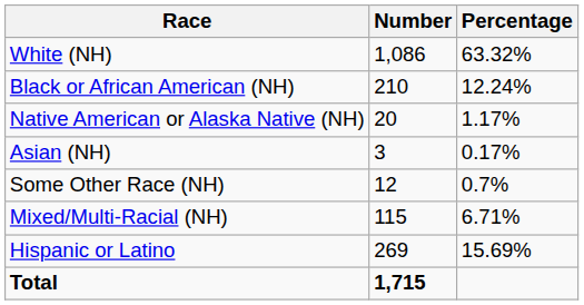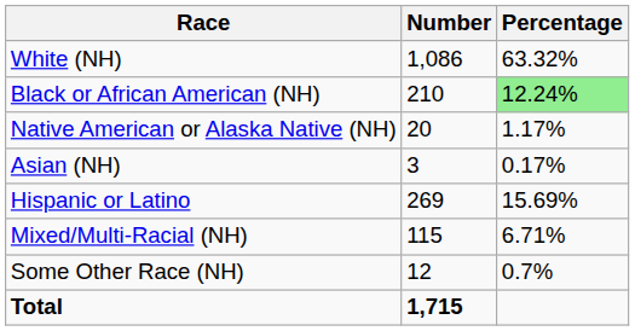 <table class="wikitable">
 <tr>
 <th>Race</th>
 <th>Number</th>
 <th>Percentage</th>
 </tr>
 <tr>
 <td><a href='#'>White</a> (NH)</td>
 <td>1,086</td>
 <td>63.32%</td>
 </tr>
 <tr>
 <td><a href='#'>Black or African American</a> (NH)</td>
 <td>210</td>
-<td>12.24%</td>
+<td style="background: lightgreen;">12.24%</td>
 </tr>
 <tr>
 <td><a href='#'>Native American</a> or <a href='#'>Alaska Native</a> (NH)</td>
 <td>20</td>
 <td>1.17%</td>
 </tr>
 <tr>
 <td><a href='#'>Asian</a> (NH)</td>
 <td>3</td>
 <td>0.17%</td>
 </tr>
 <tr>
-<td>Some Other Race (NH)</td>
-<td>12</td>
-<td>0.7%</td>
+<td><a href='#'>Hispanic or Latino</a></td>
+<td>269</td>
+<td>15.69%</td>
 </tr>
 <tr>
 <td><a href='#'>Mixed/Multi-Racial</a> (NH)</td>
 <td>115</td>
 <td>6.71%</td>
 </tr>
 <tr>
-<td><a href='#'>Hispanic or Latino</a></td>
-<td>269</td>
-<td>15.69%</td>
+<td>Some Other Race (NH)</td>
+<td>12</td>
+<td>0.7%</td>
 </tr>
 <tr>
 <td><strong>Total</strong></td>
 <td><strong>1,715</strong></td>
 <td></td>
 </tr>
 </table>
